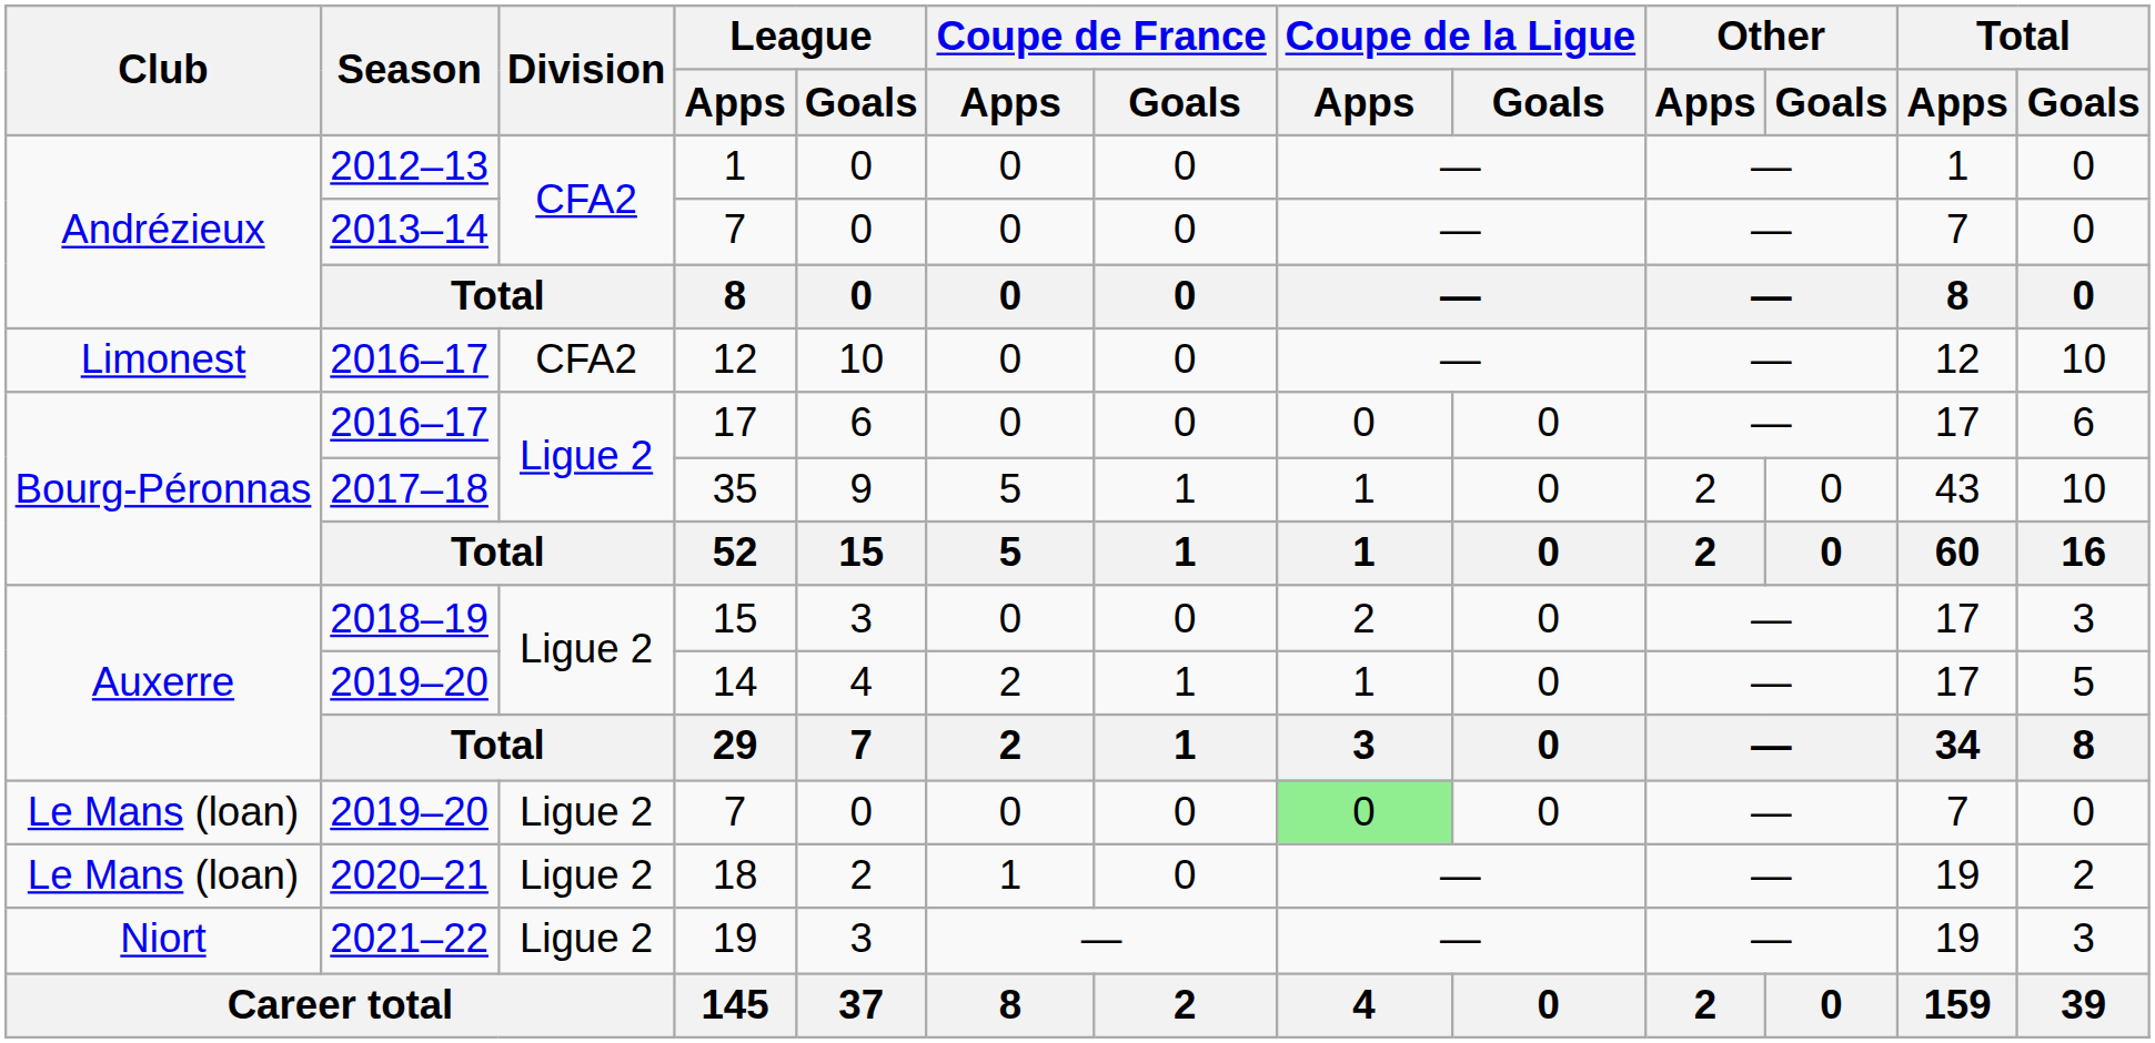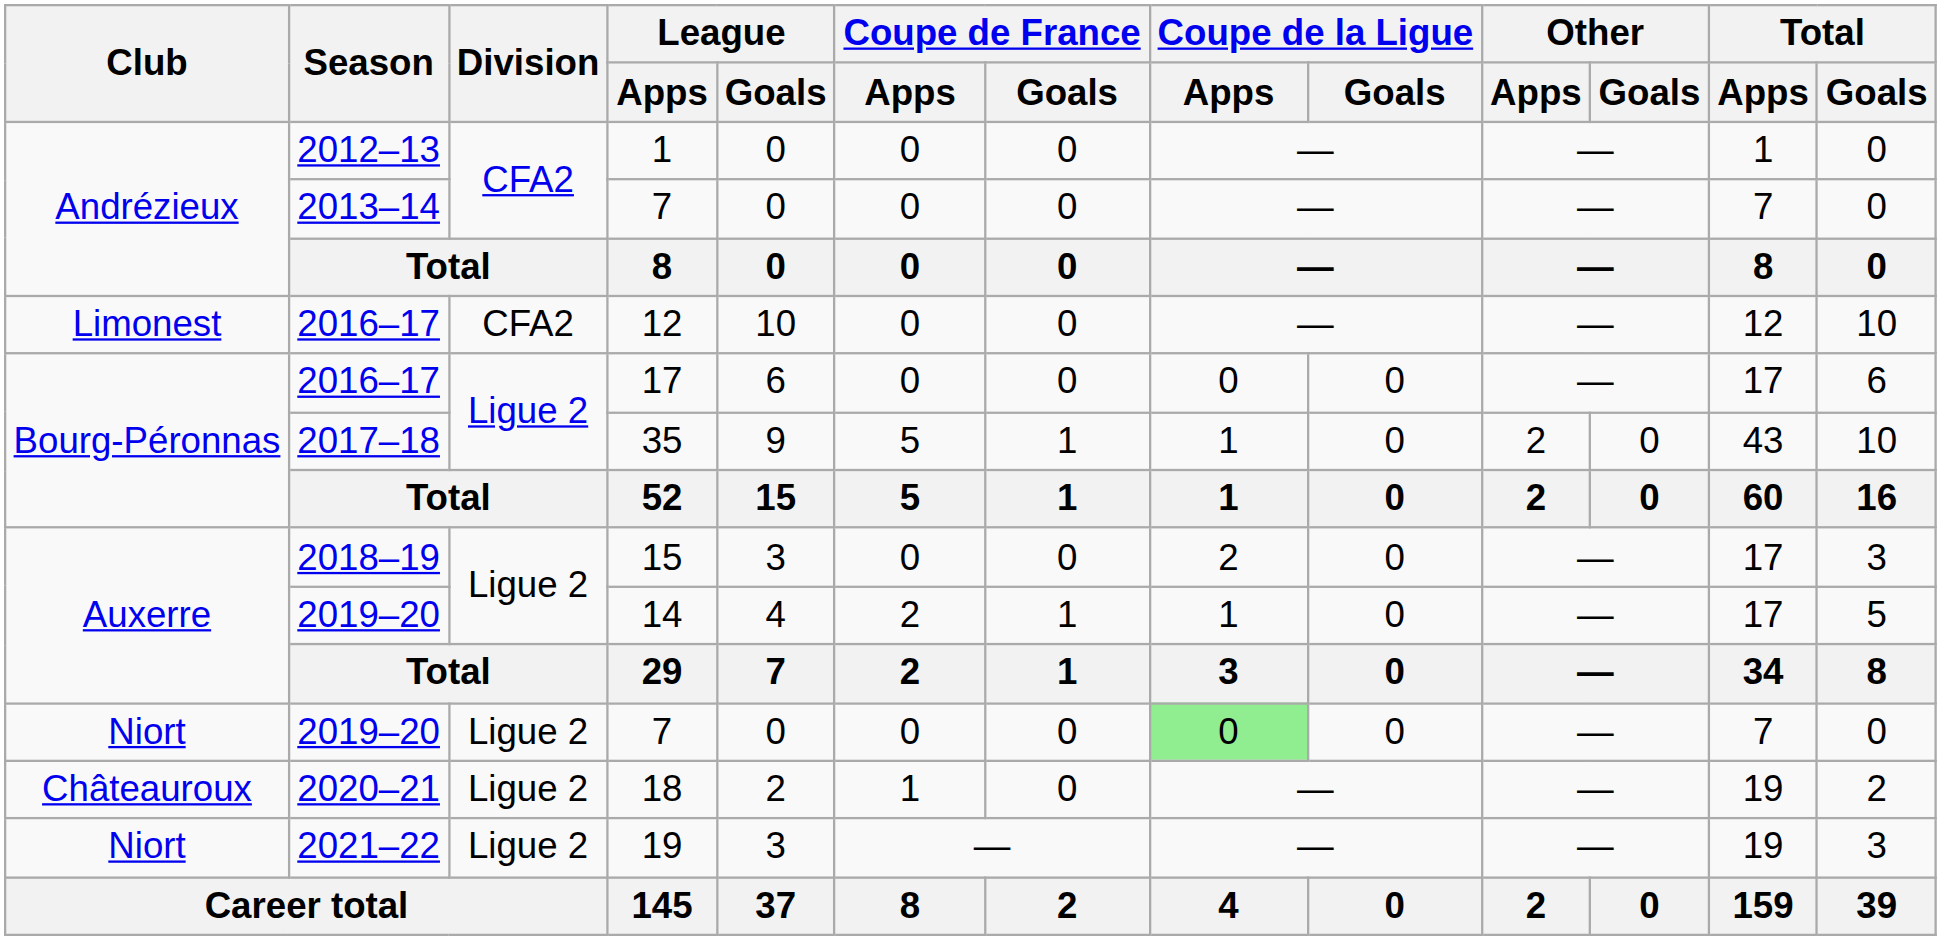 <table class="wikitable" style="text-align: center">
 <tr>
 <th rowspan="2">Club</th>
 <th rowspan="2">Season</th>
 <th rowspan="2">Division</th>
 <th colspan="2">League</th>
 <th colspan="2"><a href='#'>Coupe de France</a></th>
 <th colspan="2"><a href='#'>Coupe de la Ligue</a></th>
 <th colspan="2">Other</th>
 <th colspan="2">Total</th>
 </tr>
 <tr>
 <th>Apps</th>
 <th>Goals</th>
 <th>Apps</th>
 <th>Goals</th>
 <th>Apps</th>
 <th>Goals</th>
 <th>Apps</th>
 <th>Goals</th>
 <th>Apps</th>
 <th>Goals</th>
 </tr>
 <tr>
 <td rowspan="3"><a href='#'>Andrézieux</a></td>
 <td><a href='#'>2012–13</a></td>
 <td rowspan="2"><a href='#'>CFA2</a></td>
 <td>1</td>
 <td>0</td>
 <td>0</td>
 <td>0</td>
 <td colspan="2">—</td>
 <td colspan="2">—</td>
 <td>1</td>
 <td>0</td>
 </tr>
 <tr>
 <td><a href='#'>2013–14</a></td>
 <td>7</td>
 <td>0</td>
 <td>0</td>
 <td>0</td>
 <td colspan="2">—</td>
 <td colspan="2">—</td>
 <td>7</td>
 <td>0</td>
 </tr>
 <tr>
 <th colspan="2">Total</th>
 <th>8</th>
 <th>0</th>
 <th>0</th>
 <th>0</th>
 <th colspan="2">—</th>
 <th colspan="2">—</th>
 <th>8</th>
 <th>0</th>
 </tr>
 <tr>
 <td><a href='#'>Limonest</a></td>
 <td><a href='#'>2016–17</a></td>
 <td>CFA2</td>
 <td>12</td>
 <td>10</td>
 <td>0</td>
 <td>0</td>
 <td colspan="2">—</td>
 <td colspan="2">—</td>
 <td>12</td>
 <td>10</td>
 </tr>
 <tr>
 <td rowspan="3"><a href='#'>Bourg-Péronnas</a></td>
 <td><a href='#'>2016–17</a></td>
 <td rowspan="2"><a href='#'>Ligue 2</a></td>
 <td>17</td>
 <td>6</td>
 <td>0</td>
 <td>0</td>
 <td>0</td>
 <td>0</td>
 <td colspan="2">—</td>
 <td>17</td>
 <td>6</td>
 </tr>
 <tr>
 <td><a href='#'>2017–18</a></td>
 <td>35</td>
 <td>9</td>
 <td>5</td>
 <td>1</td>
 <td>1</td>
 <td>0</td>
 <td>2</td>
 <td>0</td>
 <td>43</td>
 <td>10</td>
 </tr>
 <tr>
 <th colspan="2">Total</th>
 <th>52</th>
 <th>15</th>
 <th>5</th>
 <th>1</th>
 <th>1</th>
 <th>0</th>
 <th>2</th>
 <th>0</th>
 <th>60</th>
 <th>16</th>
 </tr>
 <tr>
 <td rowspan="3"><a href='#'>Auxerre</a></td>
 <td><a href='#'>2018–19</a></td>
 <td rowspan="2">Ligue 2</td>
 <td>15</td>
 <td>3</td>
 <td>0</td>
 <td>0</td>
 <td>2</td>
 <td>0</td>
 <td colspan="2">—</td>
 <td>17</td>
 <td>3</td>
 </tr>
 <tr>
 <td><a href='#'>2019–20</a></td>
 <td>14</td>
 <td>4</td>
 <td>2</td>
 <td>1</td>
 <td>1</td>
 <td>0</td>
 <td colspan="2">—</td>
 <td>17</td>
 <td>5</td>
 </tr>
 <tr>
 <th colspan="2">Total</th>
 <th>29</th>
 <th>7</th>
 <th>2</th>
 <th>1</th>
 <th>3</th>
 <th>0</th>
 <th colspan="2">—</th>
 <th>34</th>
 <th>8</th>
 </tr>
 <tr>
-<td><a href='#'>Le Mans</a> (loan)</td>
+<td><a href='#'>Niort</a></td>
 <td><a href='#'>2019–20</a></td>
 <td>Ligue 2</td>
 <td>7</td>
 <td>0</td>
 <td>0</td>
 <td>0</td>
 <td style="background: lightgreen;">0</td>
 <td>0</td>
 <td colspan="2">—</td>
 <td>7</td>
 <td>0</td>
 </tr>
 <tr>
-<td><a href='#'>Le Mans</a> (loan)</td>
+<td><a href='#'>Châteauroux</a></td>
 <td><a href='#'>2020–21</a></td>
 <td>Ligue 2</td>
 <td>18</td>
 <td>2</td>
 <td>1</td>
 <td>0</td>
 <td colspan="2">—</td>
 <td colspan="2">—</td>
 <td>19</td>
 <td>2</td>
 </tr>
 <tr>
 <td><a href='#'>Niort</a></td>
 <td><a href='#'>2021–22</a></td>
 <td>Ligue 2</td>
 <td>19</td>
 <td>3</td>
 <td colspan="2">—</td>
 <td colspan="2">—</td>
 <td colspan="2">—</td>
 <td>19</td>
 <td>3</td>
 </tr>
 <tr>
 <th colspan="3">Career total</th>
 <th>145</th>
 <th>37</th>
 <th>8</th>
 <th>2</th>
 <th>4</th>
 <th>0</th>
 <th>2</th>
 <th>0</th>
 <th>159</th>
 <th>39</th>
 </tr>
 </table>
